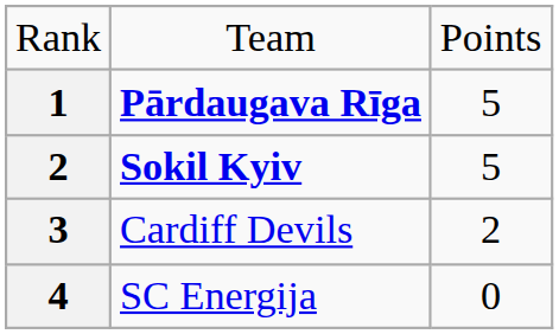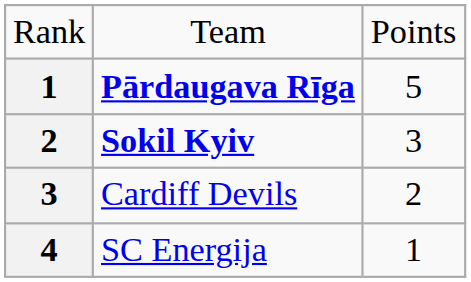 <table class="wikitable" style="text-align: center;">
 <tr>
 <td>Rank</td>
 <td>Team</td>
 <td>Points</td>
 </tr>
 <tr>
 <th>1</th>
 <td style="text-align: left;"> <strong><a href='#'>Pārdaugava Rīga</a></strong></td>
 <td>5</td>
 </tr>
 <tr>
 <th>2</th>
 <td style="text-align: left;"> <strong><a href='#'>Sokil Kyiv</a></strong></td>
-<td>5</td>
+<td>3</td>
 </tr>
 <tr>
 <th>3</th>
 <td style="text-align: left;"> <a href='#'>Cardiff Devils</a></td>
 <td>2</td>
 </tr>
 <tr>
 <th>4</th>
 <td style="text-align: left;"> <a href='#'>SC Energija</a></td>
-<td>0</td>
+<td>1</td>
 </tr>
 </table>
